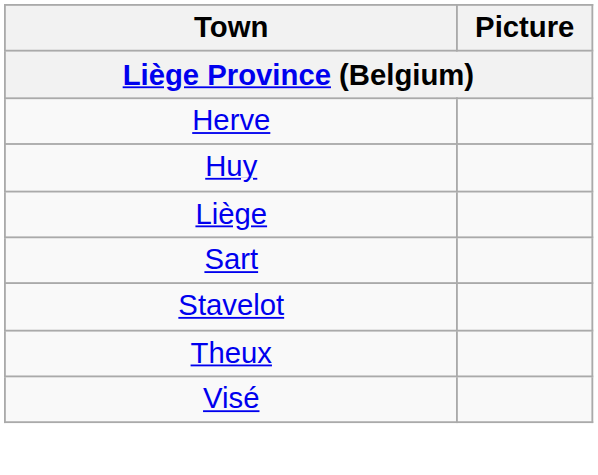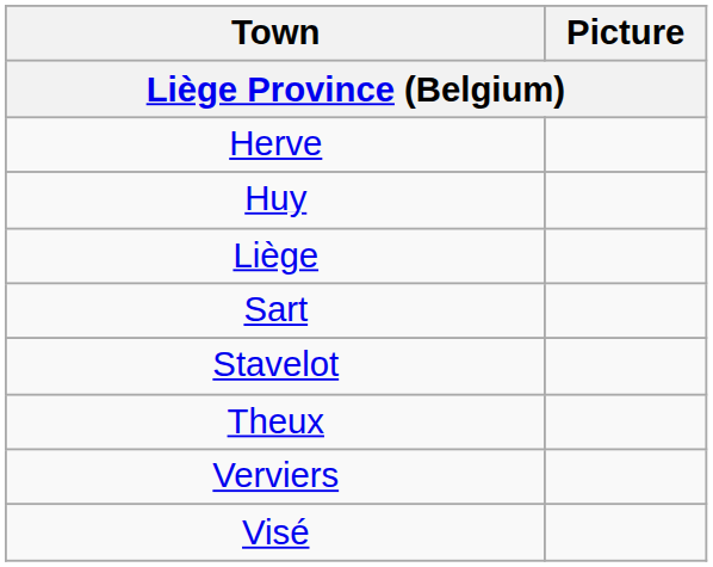 <table class="wikitable" style="text-align:center; border:1px #AAAAFF solid">
 <tr>
 <th style="width: 15em;">Town</th>
 <th style="width: 66px;">Picture</th>
 </tr>
 <tr>
 <th colspan=2><a href='#'>Liège Province</a> (Belgium)</th>
 </tr>
 <tr>
 <td><a href='#'>Herve</a></td>
 <td></td>
 </tr>
 <tr>
 <td><a href='#'>Huy</a></td>
 <td></td>
 </tr>
 <tr>
 <td><a href='#'>Liège</a></td>
 <td></td>
 </tr>
 <tr>
 <td><a href='#'>Sart</a></td>
 <td></td>
 </tr>
 <tr>
 <td><a href='#'>Stavelot</a></td>
 <td></td>
 </tr>
 <tr>
 <td><a href='#'>Theux</a></td>
 <td></td>
 </tr>
 <tr>
+<td><a href='#'>Verviers</a></td>
+<td></td>
+</tr>
+<tr>
 <td><a href='#'>Visé</a></td>
 <td></td>
 </tr>
 </table>
